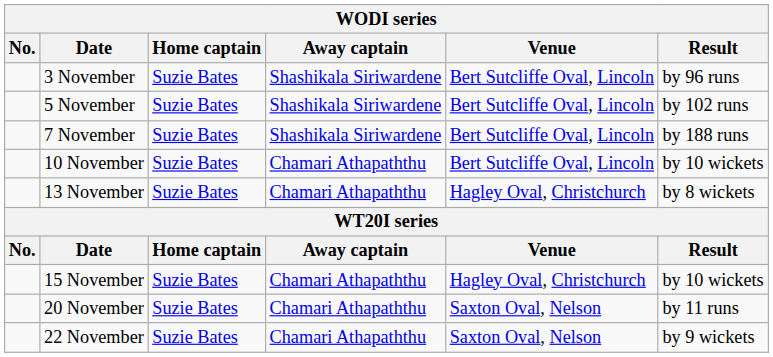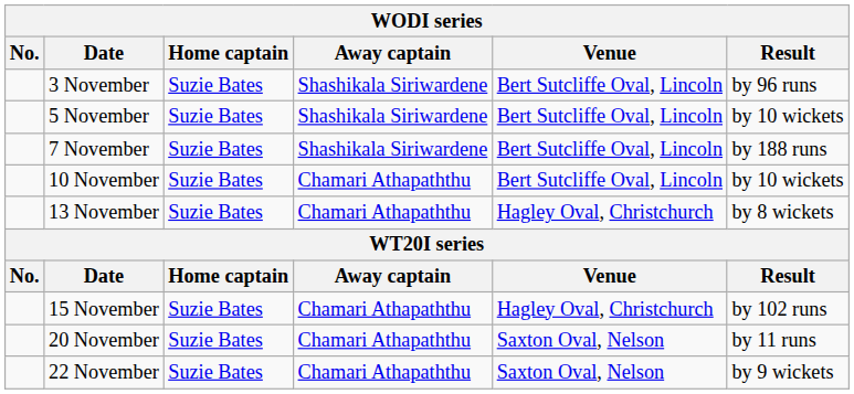 <table class="wikitable">
 <tr>
 <th colspan="9">WODI series</th>
 </tr>
 <tr>
 <th>No.</th>
 <th>Date</th>
 <th>Home captain</th>
 <th>Away captain</th>
 <th>Venue</th>
 <th>Result</th>
 </tr>
 <tr>
 <td></td>
 <td>3 November</td>
 <td><a href='#'>Suzie Bates</a></td>
 <td><a href='#'>Shashikala Siriwardene</a></td>
 <td><a href='#'>Bert Sutcliffe Oval</a>, <a href='#'>Lincoln</a></td>
 <td> by 96 runs</td>
 </tr>
 <tr>
 <td></td>
 <td>5 November</td>
 <td><a href='#'>Suzie Bates</a></td>
 <td><a href='#'>Shashikala Siriwardene</a></td>
 <td><a href='#'>Bert Sutcliffe Oval</a>, <a href='#'>Lincoln</a></td>
-<td> by 102 runs</td>
+<td> by 10 wickets</td>
 </tr>
 <tr>
 <td></td>
 <td>7 November</td>
 <td><a href='#'>Suzie Bates</a></td>
 <td><a href='#'>Shashikala Siriwardene</a></td>
 <td><a href='#'>Bert Sutcliffe Oval</a>, <a href='#'>Lincoln</a></td>
 <td> by 188 runs</td>
 </tr>
 <tr>
 <td></td>
 <td>10 November</td>
 <td><a href='#'>Suzie Bates</a></td>
 <td><a href='#'>Chamari Athapaththu</a></td>
 <td><a href='#'>Bert Sutcliffe Oval</a>, <a href='#'>Lincoln</a></td>
 <td> by 10 wickets</td>
 </tr>
 <tr>
 <td></td>
 <td>13 November</td>
 <td><a href='#'>Suzie Bates</a></td>
 <td><a href='#'>Chamari Athapaththu</a></td>
 <td><a href='#'>Hagley Oval</a>, <a href='#'>Christchurch</a></td>
 <td> by 8 wickets</td>
 </tr>
 <tr>
 <th colspan="9">WT20I series</th>
 </tr>
 <tr>
 <th>No.</th>
 <th>Date</th>
 <th>Home captain</th>
 <th>Away captain</th>
 <th>Venue</th>
 <th>Result</th>
 </tr>
 <tr>
 <td></td>
 <td>15 November</td>
 <td><a href='#'>Suzie Bates</a></td>
 <td><a href='#'>Chamari Athapaththu</a></td>
 <td><a href='#'>Hagley Oval</a>, <a href='#'>Christchurch</a></td>
-<td> by 10 wickets</td>
+<td> by 102 runs</td>
 </tr>
 <tr>
 <td></td>
 <td>20 November</td>
 <td><a href='#'>Suzie Bates</a></td>
 <td><a href='#'>Chamari Athapaththu</a></td>
 <td><a href='#'>Saxton Oval</a>, <a href='#'>Nelson</a></td>
 <td> by 11 runs</td>
 </tr>
 <tr>
 <td></td>
 <td>22 November</td>
 <td><a href='#'>Suzie Bates</a></td>
 <td><a href='#'>Chamari Athapaththu</a></td>
 <td><a href='#'>Saxton Oval</a>, <a href='#'>Nelson</a></td>
 <td> by 9 wickets</td>
 </tr>
 </table>
